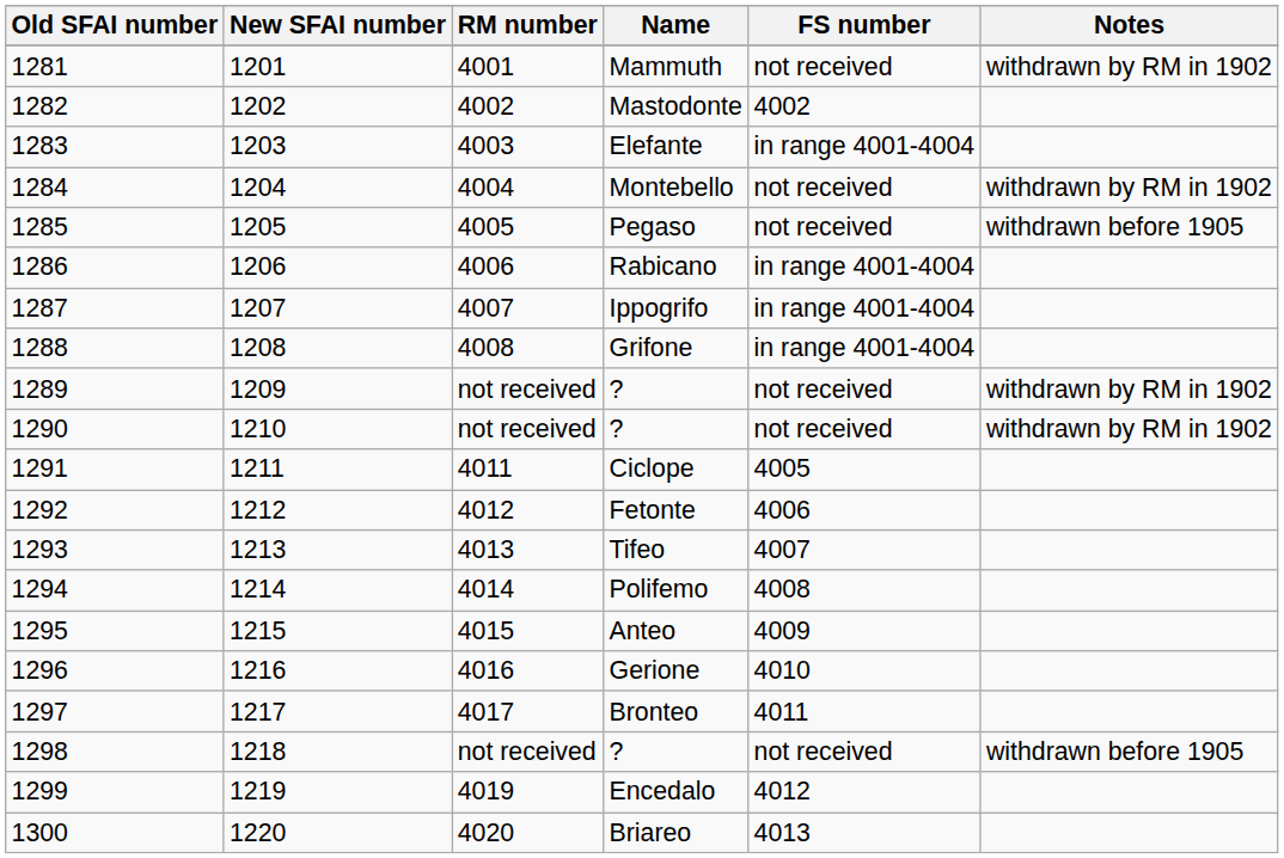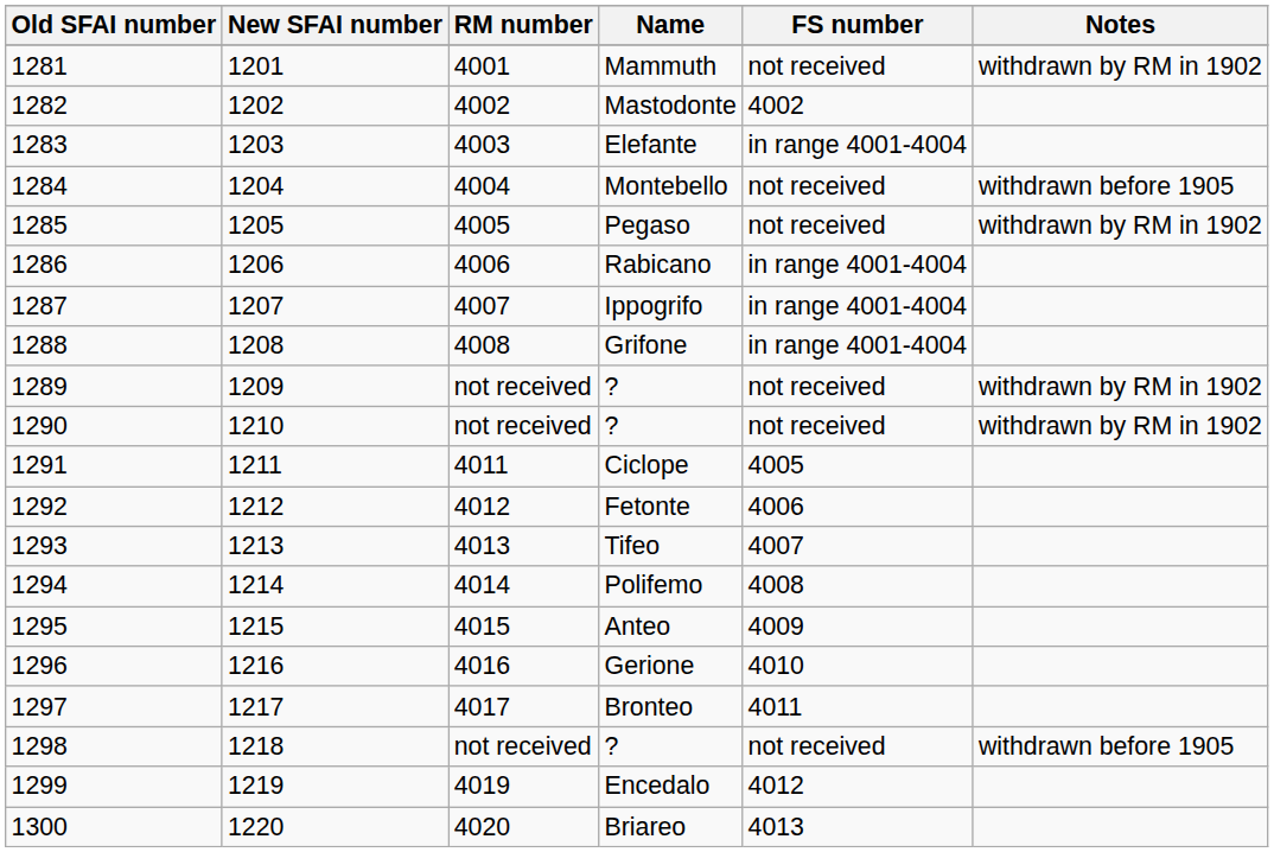 <table class="wikitable" style="margin:3;clear:both;">
 <tr>
 </tr>
 <tr style="background:#efefef;">
 <th>Old SFAI number</th>
 <th>New SFAI number</th>
 <th>RM number</th>
 <th>Name</th>
 <th>FS number</th>
 <th>Notes</th>
 </tr>
 <tr>
 </tr>
 <tr>
 <td>1281</td>
 <td>1201</td>
 <td>4001</td>
 <td>Mammuth</td>
 <td>not received</td>
 <td>withdrawn by RM in 1902</td>
 </tr>
 <tr>
 <td>1282</td>
 <td>1202</td>
 <td>4002</td>
 <td>Mastodonte</td>
 <td>4002</td>
 <td></td>
 </tr>
 <tr>
 <td>1283</td>
 <td>1203</td>
 <td>4003</td>
 <td>Elefante</td>
 <td>in range 4001-4004</td>
 <td></td>
 </tr>
 <tr>
 <td>1284</td>
 <td>1204</td>
 <td>4004</td>
 <td>Montebello</td>
 <td>not received</td>
-<td>withdrawn by RM in 1902</td>
+<td>withdrawn before 1905</td>
 </tr>
 <tr>
 <td>1285</td>
 <td>1205</td>
 <td>4005</td>
 <td>Pegaso</td>
 <td>not received</td>
-<td>withdrawn before 1905</td>
+<td>withdrawn by RM in 1902</td>
 </tr>
 <tr>
 <td>1286</td>
 <td>1206</td>
 <td>4006</td>
 <td>Rabicano</td>
 <td>in range 4001-4004</td>
 <td></td>
 </tr>
 <tr>
 <td>1287</td>
 <td>1207</td>
 <td>4007</td>
 <td>Ippogrifo</td>
 <td>in range 4001-4004</td>
 <td></td>
 </tr>
 <tr>
 <td>1288</td>
 <td>1208</td>
 <td>4008</td>
 <td>Grifone</td>
 <td>in range 4001-4004</td>
 <td></td>
 </tr>
 <tr>
 <td>1289</td>
 <td>1209</td>
 <td>not received</td>
 <td>?</td>
 <td>not received</td>
 <td>withdrawn by RM in 1902</td>
 </tr>
 <tr>
 <td>1290</td>
 <td>1210</td>
 <td>not received</td>
 <td>?</td>
 <td>not received</td>
 <td>withdrawn by RM in 1902</td>
 </tr>
 <tr>
 <td>1291</td>
 <td>1211</td>
 <td>4011</td>
 <td>Ciclope</td>
 <td>4005</td>
 <td></td>
 </tr>
 <tr>
 <td>1292</td>
 <td>1212</td>
 <td>4012</td>
 <td>Fetonte</td>
 <td>4006</td>
 <td></td>
 </tr>
 <tr>
 <td>1293</td>
 <td>1213</td>
 <td>4013</td>
 <td>Tifeo</td>
 <td>4007</td>
 <td></td>
 </tr>
 <tr>
 <td>1294</td>
 <td>1214</td>
 <td>4014</td>
 <td>Polifemo</td>
 <td>4008</td>
 <td></td>
 </tr>
 <tr>
 <td>1295</td>
 <td>1215</td>
 <td>4015</td>
 <td>Anteo</td>
 <td>4009</td>
 <td></td>
 </tr>
 <tr>
 <td>1296</td>
 <td>1216</td>
 <td>4016</td>
 <td>Gerione</td>
 <td>4010</td>
 <td></td>
 </tr>
 <tr>
 <td>1297</td>
 <td>1217</td>
 <td>4017</td>
 <td>Bronteo</td>
 <td>4011</td>
 <td></td>
 </tr>
 <tr>
 <td>1298</td>
 <td>1218</td>
 <td>not received</td>
 <td>?</td>
 <td>not received</td>
 <td>withdrawn before 1905</td>
 </tr>
 <tr>
 <td>1299</td>
 <td>1219</td>
 <td>4019</td>
 <td>Encedalo</td>
 <td>4012</td>
 <td></td>
 </tr>
 <tr>
 <td>1300</td>
 <td>1220</td>
 <td>4020</td>
 <td>Briareo</td>
 <td>4013</td>
 <td></td>
 </tr>
 </table>
